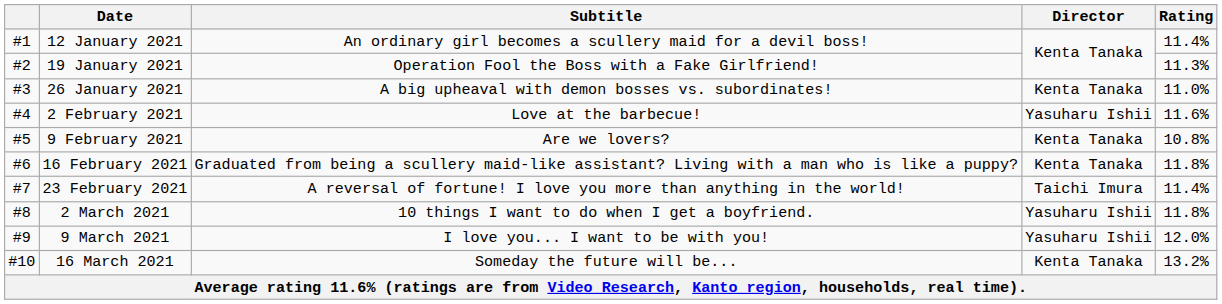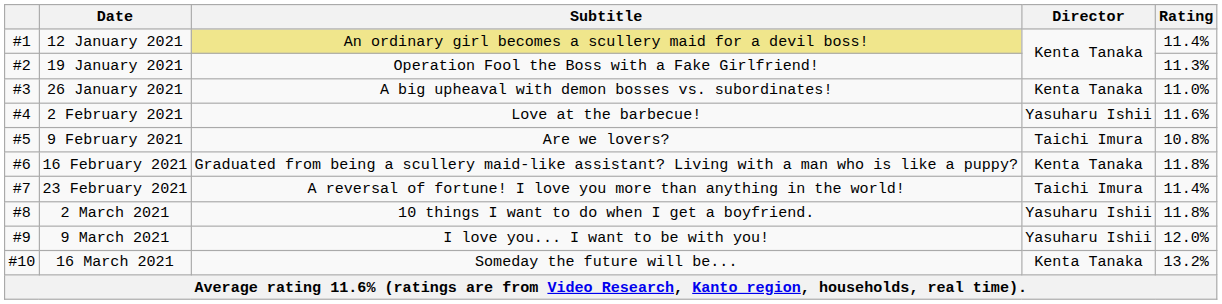 <table class="wikitable" style="text-align:center">
 <tr>
 <th></th>
 <th>Date</th>
 <th>Subtitle</th>
 <th>Director</th>
 <th>Rating</th>
 </tr>
 <tr>
 <td>#1</td>
 <td>12 January 2021</td>
-<td>An ordinary girl becomes a scullery maid for a devil boss!</td>
+<td style="background: khaki;">An ordinary girl becomes a scullery maid for a devil boss!</td>
 <td rowspan="2">Kenta Tanaka</td>
 <td>11.4%</td>
 </tr>
 <tr>
 <td>#2</td>
 <td>19 January 2021</td>
 <td>Operation Fool the Boss with a Fake Girlfriend!</td>
 <td>11.3%</td>
 </tr>
 <tr>
 <td>#3</td>
 <td>26 January 2021</td>
 <td>A big upheaval with demon bosses vs. subordinates!</td>
 <td>Kenta Tanaka</td>
 <td>11.0%</td>
 </tr>
 <tr>
 <td>#4</td>
 <td>2 February 2021</td>
 <td>Love at the barbecue!</td>
 <td>Yasuharu Ishii</td>
 <td>11.6%</td>
 </tr>
 <tr>
 <td>#5</td>
 <td>9 February 2021</td>
 <td>Are we lovers?</td>
-<td>Kenta Tanaka</td>
+<td>Taichi Imura</td>
 <td><span>10.8%</span></td>
 </tr>
 <tr>
 <td>#6</td>
 <td>16 February 2021</td>
 <td>Graduated from being a scullery maid-like assistant? Living with a man who is like a puppy?</td>
 <td>Kenta Tanaka</td>
 <td>11.8%</td>
 </tr>
 <tr>
 <td>#7</td>
 <td>23 February 2021</td>
 <td>A reversal of fortune! I love you more than anything in the world!</td>
 <td>Taichi Imura</td>
 <td>11.4%</td>
 </tr>
 <tr>
 <td>#8</td>
 <td>2 March 2021</td>
 <td>10 things I want to do when I get a boyfriend.</td>
 <td>Yasuharu Ishii</td>
 <td>11.8%</td>
 </tr>
 <tr>
 <td>#9</td>
 <td>9 March 2021</td>
 <td>I love you... I want to be with you!</td>
 <td>Yasuharu Ishii</td>
 <td>12.0%</td>
 </tr>
 <tr>
 <td>#10</td>
 <td>16 March 2021</td>
 <td>Someday the future will be...</td>
 <td>Kenta Tanaka</td>
 <td><span>13.2%</span></td>
 </tr>
 <tr>
 <th colspan="5">Average rating 11.6% (ratings are from <a href='#'>Video Research</a>, <a href='#'>Kanto region</a>, households, real time).</th>
 </tr>
 </table>
